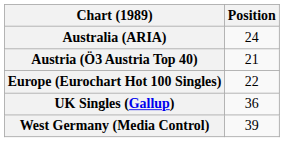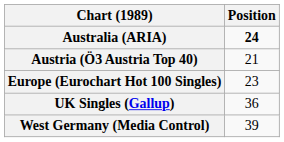 <table class="wikitable sortable plainrowheaders" style="text-align:center">
 <tr>
 <th scope="col">Chart (1989)</th>
 <th scope="col">Position</th>
 </tr>
 <tr>
 <th scope="row">Australia (ARIA)</th>
-<td>24</td>
+<td><strong>24</strong></td>
 </tr>
 <tr>
 <th scope="row">Austria (Ö3 Austria Top 40)</th>
 <td>21</td>
 </tr>
 <tr>
 <th scope="row">Europe (Eurochart Hot 100 Singles)</th>
-<td>22</td>
+<td>23</td>
 </tr>
 <tr>
 <th scope="row">UK Singles (<a href='#'>Gallup</a>)</th>
 <td>36</td>
 </tr>
 <tr>
 <th scope="row">West Germany (Media Control)</th>
 <td>39</td>
 </tr>
 </table>
